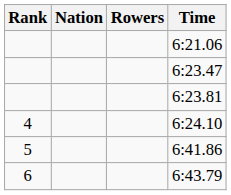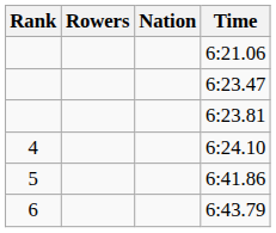 <table class="wikitable sortable" style="text-align:center">
 <tr>
 <th>Rank</th>
+<th>Rowers</th>
 <th>Nation</th>
-<th>Rowers</th>
 <th>Time</th>
 </tr>
 <tr>
 <td></td>
+<td align=left data-sort-value="Förster, Kerstin"></td>
 <td align=left></td>
-<td align=left data-sort-value="Förster, Kerstin"></td>
 <td>6:21.06</td>
 </tr>
 <tr>
 <td></td>
+<td align=left data-sort-value="Frolova, Inna"></td>
 <td align=left></td>
-<td align=left data-sort-value="Frolova, Inna"></td>
 <td>6:23.47</td>
 </tr>
 <tr>
 <td></td>
+<td align=left data-sort-value="Bălan, Anișoara"></td>
 <td align=left></td>
-<td align=left data-sort-value="Bălan, Anișoara"></td>
 <td>6:23.81</td>
 </tr>
 <tr>
 <td>4</td>
+<td align=left data-sort-value="Geneș, Liliana"></td>
 <td align=left></td>
-<td align=left data-sort-value="Geneș, Liliana"></td>
 <td>6:24.10</td>
 </tr>
 <tr>
 <td>5</td>
+<td align=left data-sort-value="Krejčová, Hana"></td>
 <td align=left></td>
-<td align=left data-sort-value="Krejčová, Hana"></td>
 <td>6:41.86</td>
 </tr>
 <tr>
 <td>6</td>
+<td align=left data-sort-value="Bredael, Annelies"></td>
 <td align=left></td>
-<td align=left data-sort-value="Bredael, Annelies"></td>
 <td>6:43.79</td>
 </tr>
 </table>
